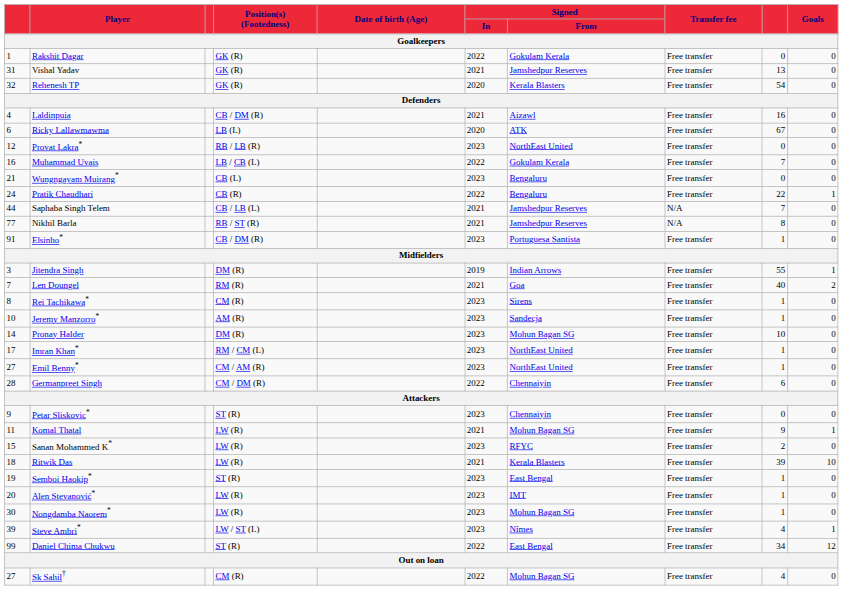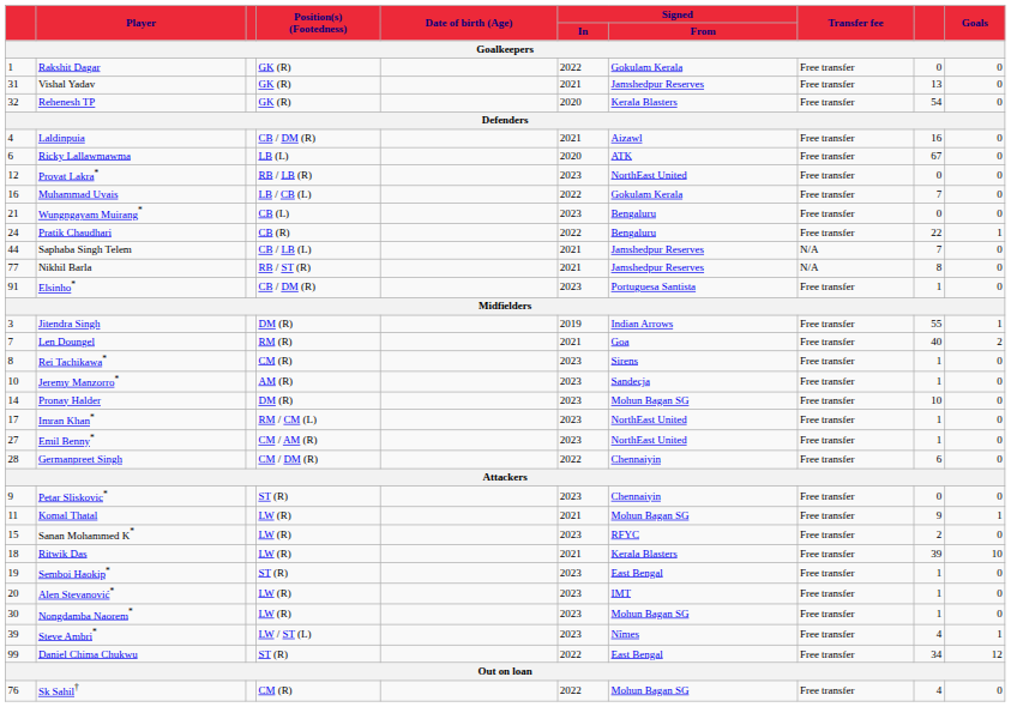 <table class="wikitable sortable" style="text-align:left; font-size:85%; width:100%;">
 <tr>
 <th rowspan="2" style="background-color:#ED2939; color:#000080;"></th>
 <th rowspan="2" style="background-color:#ED2939; color:#000080;">Player</th>
 <th rowspan="2" style="background-color:#ED2939; color:#000080;"></th>
 <th rowspan="2" style="background-color:#ED2939; color:#000080;">Position(s)<br>(Footedness)</th>
 <th rowspan="2" style="background-color:#ED2939; color:#000080;">Date of birth (Age)</th>
 <th colspan="2" style="background-color:#ED2939; color:#000080;">Signed</th>
 <th rowspan="2" style="background-color:#ED2939; color:#000080;">Transfer fee</th>
 <th rowspan="2" style="background-color:#ED2939; color:#000080;"></th>
 <th rowspan="2" style="background-color:#ED2939; color:#000080;">Goals</th>
 </tr>
 <tr>
 <th style="background-color:#ED2939; color:#000080;">In</th>
 <th style="background-color:#ED2939; color:#000080;">From</th>
 </tr>
 <tr>
 <th colspan="10">Goalkeepers</th>
 </tr>
 <tr>
 <td>1</td>
 <td style="text-align:left;"><a href='#'>Rakshit Dagar</a></td>
 <td style="text-align:center;"></td>
 <td style="text-align:left;"><a href='#'>GK</a> (R)</td>
 <td style="text-align:right;"></td>
 <td>2022</td>
 <td> <a href='#'>Gokulam Kerala</a></td>
 <td style="text-align:left;">Free transfer</td>
 <td style="text-align:right;">0</td>
 <td style="text-align:right;">0</td>
 </tr>
 <tr>
 <td>31</td>
 <td style="text-align:left;">Vishal Yadav</td>
 <td style="text-align:center;"></td>
 <td style="text-align:left;"><a href='#'>GK</a> (R)</td>
 <td style="text-align:right;"></td>
 <td>2021</td>
 <td> <a href='#'>Jamshedpur Reserves</a></td>
 <td style="text-align:left;">Free transfer</td>
 <td style="text-align:right;">13</td>
 <td style="text-align:right;">0</td>
 </tr>
 <tr>
 <td>32</td>
 <td style="text-align:left;"><a href='#'>Rehenesh TP</a></td>
 <td style="text-align:center;"></td>
 <td style="text-align:left;"><a href='#'>GK</a> (R)</td>
 <td style="text-align:right;"></td>
 <td>2020</td>
 <td> <a href='#'>Kerala Blasters</a></td>
 <td style="text-align:left;">Free transfer</td>
 <td style="text-align:right;">54</td>
 <td style="text-align:right;">0</td>
 </tr>
 <tr>
 <th colspan="10">Defenders</th>
 </tr>
 <tr>
 <td>4</td>
 <td style="text-align:left;"><a href='#'>Laldinpuia</a></td>
 <td style="text-align:center;"></td>
 <td style="text-align:left;"><a href='#'>CB</a> / <a href='#'>DM</a> (R)</td>
 <td style="text-align:right;"></td>
 <td>2021</td>
 <td> <a href='#'>Aizawl</a></td>
 <td style="text-align:left;">Free transfer</td>
 <td style="text-align:right;">16</td>
 <td style="text-align:right;">0</td>
 </tr>
 <tr>
 <td>6</td>
 <td style="text-align:left;"><a href='#'>Ricky Lallawmawma</a></td>
 <td style="text-align:center;"></td>
 <td style="text-align:left;"><a href='#'>LB</a> (L)</td>
 <td style="text-align:right;"></td>
 <td>2020</td>
 <td> <a href='#'>ATK</a></td>
 <td style="text-align:left;">Free transfer</td>
 <td style="text-align:right;">67</td>
 <td style="text-align:right;">0</td>
 </tr>
 <tr>
 <td>12</td>
 <td style="text-align:left;"><a href='#'>Provat Lakra</a><sup>*</sup></td>
 <td style="text-align:center;"></td>
 <td style="text-align:left;"><a href='#'>RB</a> / <a href='#'>LB</a> (R)</td>
 <td style="text-align:right;"></td>
 <td>2023</td>
 <td> <a href='#'>NorthEast United</a></td>
 <td style="text-align:left;">Free transfer</td>
 <td style="text-align:right;">0</td>
 <td style="text-align:right;">0</td>
 </tr>
 <tr>
 <td>16</td>
 <td style="text-align:left;"><a href='#'>Muhammad Uvais</a></td>
 <td style="text-align:center;"></td>
 <td style="text-align:left;"><a href='#'>LB</a> / <a href='#'>CB</a> (L)</td>
 <td style="text-align:right;"></td>
 <td>2022</td>
 <td> <a href='#'>Gokulam Kerala</a></td>
 <td style="text-align:left;">Free transfer</td>
 <td style="text-align:right;">7</td>
 <td style="text-align:right;">0</td>
 </tr>
 <tr>
 <td>21</td>
 <td style="text-align:left;"><a href='#'>Wungngayam Muirang</a><sup>*</sup></td>
 <td style="text-align:center;"></td>
 <td style="text-align:left;"><a href='#'>CB</a> (L)</td>
 <td style="text-align:right;"></td>
 <td>2023</td>
 <td> <a href='#'>Bengaluru</a></td>
 <td style="text-align:left;">Free transfer</td>
 <td style="text-align:right;">0</td>
 <td style="text-align:right;">0</td>
 </tr>
 <tr>
 <td>24</td>
 <td style="text-align:left;"><a href='#'>Pratik Chaudhari</a></td>
 <td style="text-align:center;"></td>
 <td style="text-align:left;"><a href='#'>CB</a> (R)</td>
 <td style="text-align:right;"></td>
 <td>2022</td>
 <td> <a href='#'>Bengaluru</a></td>
 <td style="text-align:left;">Free transfer</td>
 <td style="text-align:right;">22</td>
 <td style="text-align:right;">1</td>
 </tr>
 <tr>
 <td>44</td>
 <td style="text-align:left;">Saphaba Singh Telem</td>
 <td style="text-align:center;"></td>
 <td style="text-align:left;"><a href='#'>CB</a> / <a href='#'>LB</a> (L)</td>
 <td style="text-align:right;"></td>
 <td>2021</td>
 <td> <a href='#'>Jamshedpur Reserves</a></td>
 <td style="text-align:left;">N/A</td>
 <td style="text-align:right;">7</td>
 <td style="text-align:right;">0</td>
 </tr>
 <tr>
 <td>77</td>
 <td style="text-align:left;">Nikhil Barla</td>
 <td style="text-align:center;"></td>
 <td style="text-align:left;"><a href='#'>RB</a> / <a href='#'>ST</a> (R)</td>
 <td style="text-align:right;"></td>
 <td>2021</td>
 <td> <a href='#'>Jamshedpur Reserves</a></td>
 <td style="text-align:left;">N/A</td>
 <td style="text-align:right;">8</td>
 <td style="text-align:right;">0</td>
 </tr>
 <tr>
 <td>91</td>
 <td style="text-align:left;"><a href='#'>Elsinho</a><sup>*</sup></td>
 <td style="text-align:center;"></td>
 <td style="text-align:left;"><a href='#'>CB</a> / <a href='#'>DM</a> (R)</td>
 <td style="text-align:right;"></td>
 <td>2023</td>
 <td> <a href='#'>Portuguesa Santista</a></td>
 <td style="text-align:left;">Free transfer</td>
 <td style="text-align:right;">1</td>
 <td style="text-align:right;">0</td>
 </tr>
 <tr>
 <th colspan="10">Midfielders</th>
 </tr>
 <tr>
 <td>3</td>
 <td style="text-align:left;"><a href='#'>Jitendra Singh</a></td>
 <td style="text-align:center;"></td>
 <td style="text-align:left;"><a href='#'>DM</a> (R)</td>
 <td style="text-align:right;"></td>
 <td>2019</td>
 <td> <a href='#'>Indian Arrows</a></td>
 <td style="text-align:left;">Free transfer</td>
 <td style="text-align:right;">55</td>
 <td style="text-align:right;">1</td>
 </tr>
 <tr>
 <td>7</td>
 <td style="text-align:left;"><a href='#'>Len Doungel</a></td>
 <td style="text-align:center;"></td>
 <td style="text-align:left;"><a href='#'>RM</a> (R)</td>
 <td style="text-align:right;"></td>
 <td>2021</td>
 <td> <a href='#'>Goa</a></td>
 <td style="text-align:left;">Free transfer</td>
 <td style="text-align:right;">40</td>
 <td style="text-align:right;">2</td>
 </tr>
 <tr>
 <td>8</td>
 <td style="text-align:left;"><a href='#'>Rei Tachikawa</a><sup>*</sup></td>
 <td style="text-align:center;"></td>
 <td style="text-align:left;"><a href='#'>CM</a> (R)</td>
 <td style="text-align:right;"></td>
 <td>2023</td>
 <td> <a href='#'>Sirens</a></td>
 <td style="text-align:left;">Free transfer</td>
 <td style="text-align:right;">1</td>
 <td style="text-align:right;">0</td>
 </tr>
 <tr>
 <td>10</td>
 <td style="text-align:left;"><a href='#'>Jeremy Manzorro</a><sup>*</sup></td>
 <td style="text-align:center;"></td>
 <td style="text-align:left;"><a href='#'>AM</a> (R)</td>
 <td style="text-align:right;"></td>
 <td>2023</td>
 <td> <a href='#'>Sandecja</a></td>
 <td style="text-align:left;">Free transfer</td>
 <td style="text-align:right;">1</td>
 <td style="text-align:right;">0</td>
 </tr>
 <tr>
 <td>14</td>
 <td style="text-align:left;"><a href='#'>Pronay Halder</a></td>
 <td style="text-align:center;"></td>
 <td style="text-align:left;"><a href='#'>DM</a> (R)</td>
 <td style="text-align:right;"></td>
 <td>2023</td>
 <td> <a href='#'>Mohun Bagan SG</a></td>
 <td style="text-align:left;">Free transfer</td>
 <td style="text-align:right;">10</td>
 <td style="text-align:right;">0</td>
 </tr>
 <tr>
 <td>17</td>
 <td style="text-align:left;"><a href='#'>Imran Khan</a><sup>*</sup></td>
 <td style="text-align:center;"></td>
 <td style="text-align:left;"><a href='#'>RM</a> / <a href='#'>CM</a> (L)</td>
 <td style="text-align:right;"></td>
 <td>2023</td>
 <td> <a href='#'>NorthEast United</a></td>
 <td style="text-align:left;">Free transfer</td>
 <td style="text-align:right;">1</td>
 <td style="text-align:right;">0</td>
 </tr>
 <tr>
 <td>27</td>
 <td style="text-align:left;"><a href='#'>Emil Benny</a><sup>*</sup></td>
 <td style="text-align:center;"></td>
 <td style="text-align:left;"><a href='#'>CM</a> / <a href='#'>AM</a> (R)</td>
 <td style="text-align:right;"></td>
 <td>2023</td>
 <td> <a href='#'>NorthEast United</a></td>
 <td style="text-align:left;">Free transfer</td>
 <td style="text-align:right;">1</td>
 <td style="text-align:right;">0</td>
 </tr>
 <tr>
 <td>28</td>
 <td style="text-align:left;"><a href='#'>Germanpreet Singh</a></td>
 <td style="text-align:center;"></td>
 <td style="text-align:left;"><a href='#'>CM</a> / <a href='#'>DM</a> (R)</td>
 <td style="text-align:right;"></td>
 <td>2022</td>
 <td> <a href='#'>Chennaiyin</a></td>
 <td style="text-align:left;">Free transfer</td>
 <td style="text-align:right;">6</td>
 <td style="text-align:right;">0</td>
 </tr>
 <tr>
 <th colspan="10">Attackers</th>
 </tr>
 <tr>
 <td>9</td>
 <td style="text-align:left;"><a href='#'>Petar Sliskovic</a><sup>*</sup></td>
 <td style="text-align:center;"></td>
 <td style="text-align:left;"><a href='#'>ST</a> (R)</td>
 <td style="text-align:right;"></td>
 <td>2023</td>
 <td> <a href='#'>Chennaiyin</a></td>
 <td style="text-align:left;">Free transfer</td>
 <td style="text-align:right;">0</td>
 <td style="text-align:right;">0</td>
 </tr>
 <tr>
 <td>11</td>
 <td style="text-align:left;"><a href='#'>Komal Thatal</a></td>
 <td style="text-align:center;"></td>
 <td style="text-align:left;"><a href='#'>LW</a> (R)</td>
 <td style="text-align:right;"></td>
 <td>2021</td>
 <td> <a href='#'>Mohun Bagan SG</a></td>
 <td style="text-align:left;">Free transfer</td>
 <td style="text-align:right;">9</td>
 <td style="text-align:right;">1</td>
 </tr>
 <tr>
 <td>15</td>
 <td style="text-align:left;">Sanan Mohammed K<sup>*</sup></td>
 <td style="text-align:center;"></td>
 <td style="text-align:left;"><a href='#'>LW</a> (R)</td>
 <td style="text-align:right;"></td>
 <td>2023</td>
 <td> <a href='#'>RFYC</a></td>
 <td style="text-align:left;">Free transfer</td>
 <td style="text-align:right;">2</td>
 <td style="text-align:right;">0</td>
 </tr>
 <tr>
 <td>18</td>
 <td style="text-align:left;"><a href='#'>Ritwik Das</a></td>
 <td style="text-align:center;"></td>
 <td style="text-align:left;"><a href='#'>LW</a> (R)</td>
 <td style="text-align:right;"></td>
 <td>2021</td>
 <td> <a href='#'>Kerala Blasters</a></td>
 <td style="text-align:left;">Free transfer</td>
 <td style="text-align:right;">39</td>
 <td style="text-align:right;">10</td>
 </tr>
 <tr>
 <td>19</td>
 <td style="text-align:left;"><a href='#'>Semboi Haokip</a><sup>*</sup></td>
 <td style="text-align:center;"></td>
 <td style="text-align:left;"><a href='#'>ST</a> (R)</td>
 <td style="text-align:right;"></td>
 <td>2023</td>
 <td> <a href='#'>East Bengal</a></td>
 <td style="text-align:left;">Free transfer</td>
 <td style="text-align:right;">1</td>
 <td style="text-align:right;">0</td>
 </tr>
 <tr>
 <td>20</td>
 <td style="text-align:left;"><a href='#'>Alen Stevanović</a><sup>*</sup></td>
 <td style="text-align:center;"></td>
 <td style="text-align:left;"><a href='#'>LW</a> (R)</td>
 <td style="text-align:right;"></td>
 <td>2023</td>
 <td> <a href='#'>IMT</a></td>
 <td style="text-align:left;">Free transfer</td>
 <td style="text-align:right;">1</td>
 <td style="text-align:right;">0</td>
 </tr>
 <tr>
 <td>30</td>
 <td style="text-align:left;"><a href='#'>Nongdamba Naorem</a><sup>*</sup></td>
 <td style="text-align:center;"></td>
 <td style="text-align:left;"><a href='#'>LW</a> (R)</td>
 <td style="text-align:right;"></td>
 <td>2023</td>
 <td> <a href='#'>Mohun Bagan SG</a></td>
 <td style="text-align:left;">Free transfer</td>
 <td style="text-align:right;">1</td>
 <td style="text-align:right;">0</td>
 </tr>
 <tr>
 <td>39</td>
 <td style="text-align:left;"><a href='#'>Steve Ambri</a><sup>*</sup></td>
 <td style="text-align:center;"></td>
 <td style="text-align:left;"><a href='#'>LW</a> / <a href='#'>ST</a> (L)</td>
 <td style="text-align:right;"></td>
 <td>2023</td>
 <td> <a href='#'>Nîmes</a></td>
 <td style="text-align:left;">Free transfer</td>
 <td style="text-align:right;">4</td>
 <td style="text-align:right;">1</td>
 </tr>
 <tr>
 <td>99</td>
 <td style="text-align:left;"><a href='#'>Daniel Chima Chukwu</a></td>
 <td style="text-align:center;"></td>
 <td style="text-align:left;"><a href='#'>ST</a> (R)</td>
 <td style="text-align:right;"></td>
 <td>2022</td>
 <td> <a href='#'>East Bengal</a></td>
 <td style="text-align:left;">Free transfer</td>
 <td style="text-align:right;">34</td>
 <td style="text-align:right;">12</td>
 </tr>
 <tr>
 <th colspan="10">Out on loan</th>
 </tr>
 <tr>
-<td>27</td>
+<td>76</td>
 <td style="text-align:left;"><a href='#'>Sk Sahil</a><sup>†</sup></td>
 <td style="text-align:center;"></td>
 <td style="text-align:left;"><a href='#'>CM</a> (R)</td>
 <td style="text-align:right;"></td>
 <td>2022</td>
 <td> <a href='#'>Mohun Bagan SG</a></td>
 <td style="text-align:left;">Free transfer</td>
 <td style="text-align:right;">4</td>
 <td style="text-align:right;">0</td>
 </tr>
 </table>
